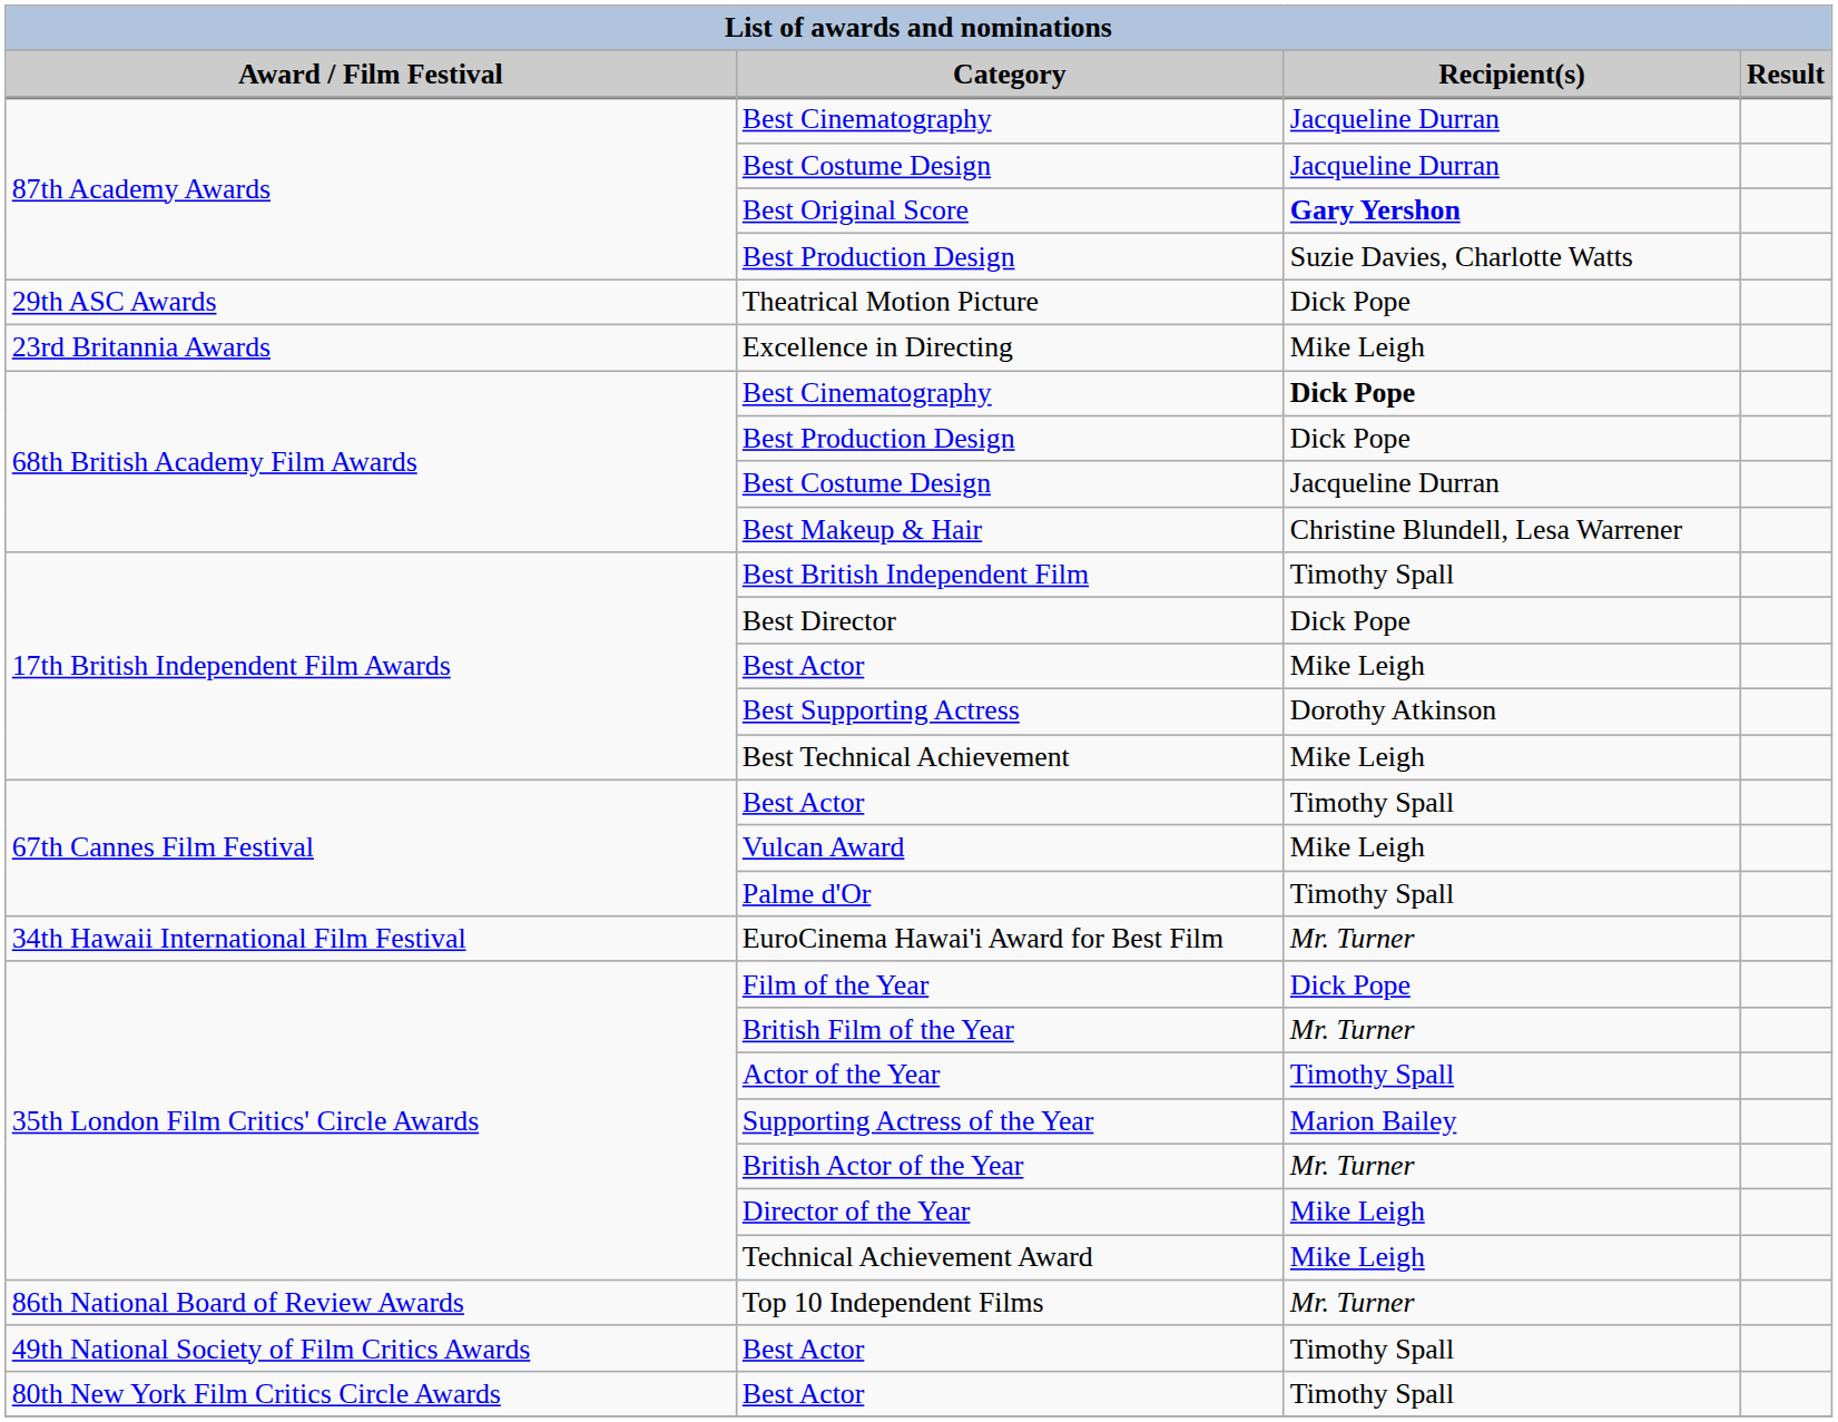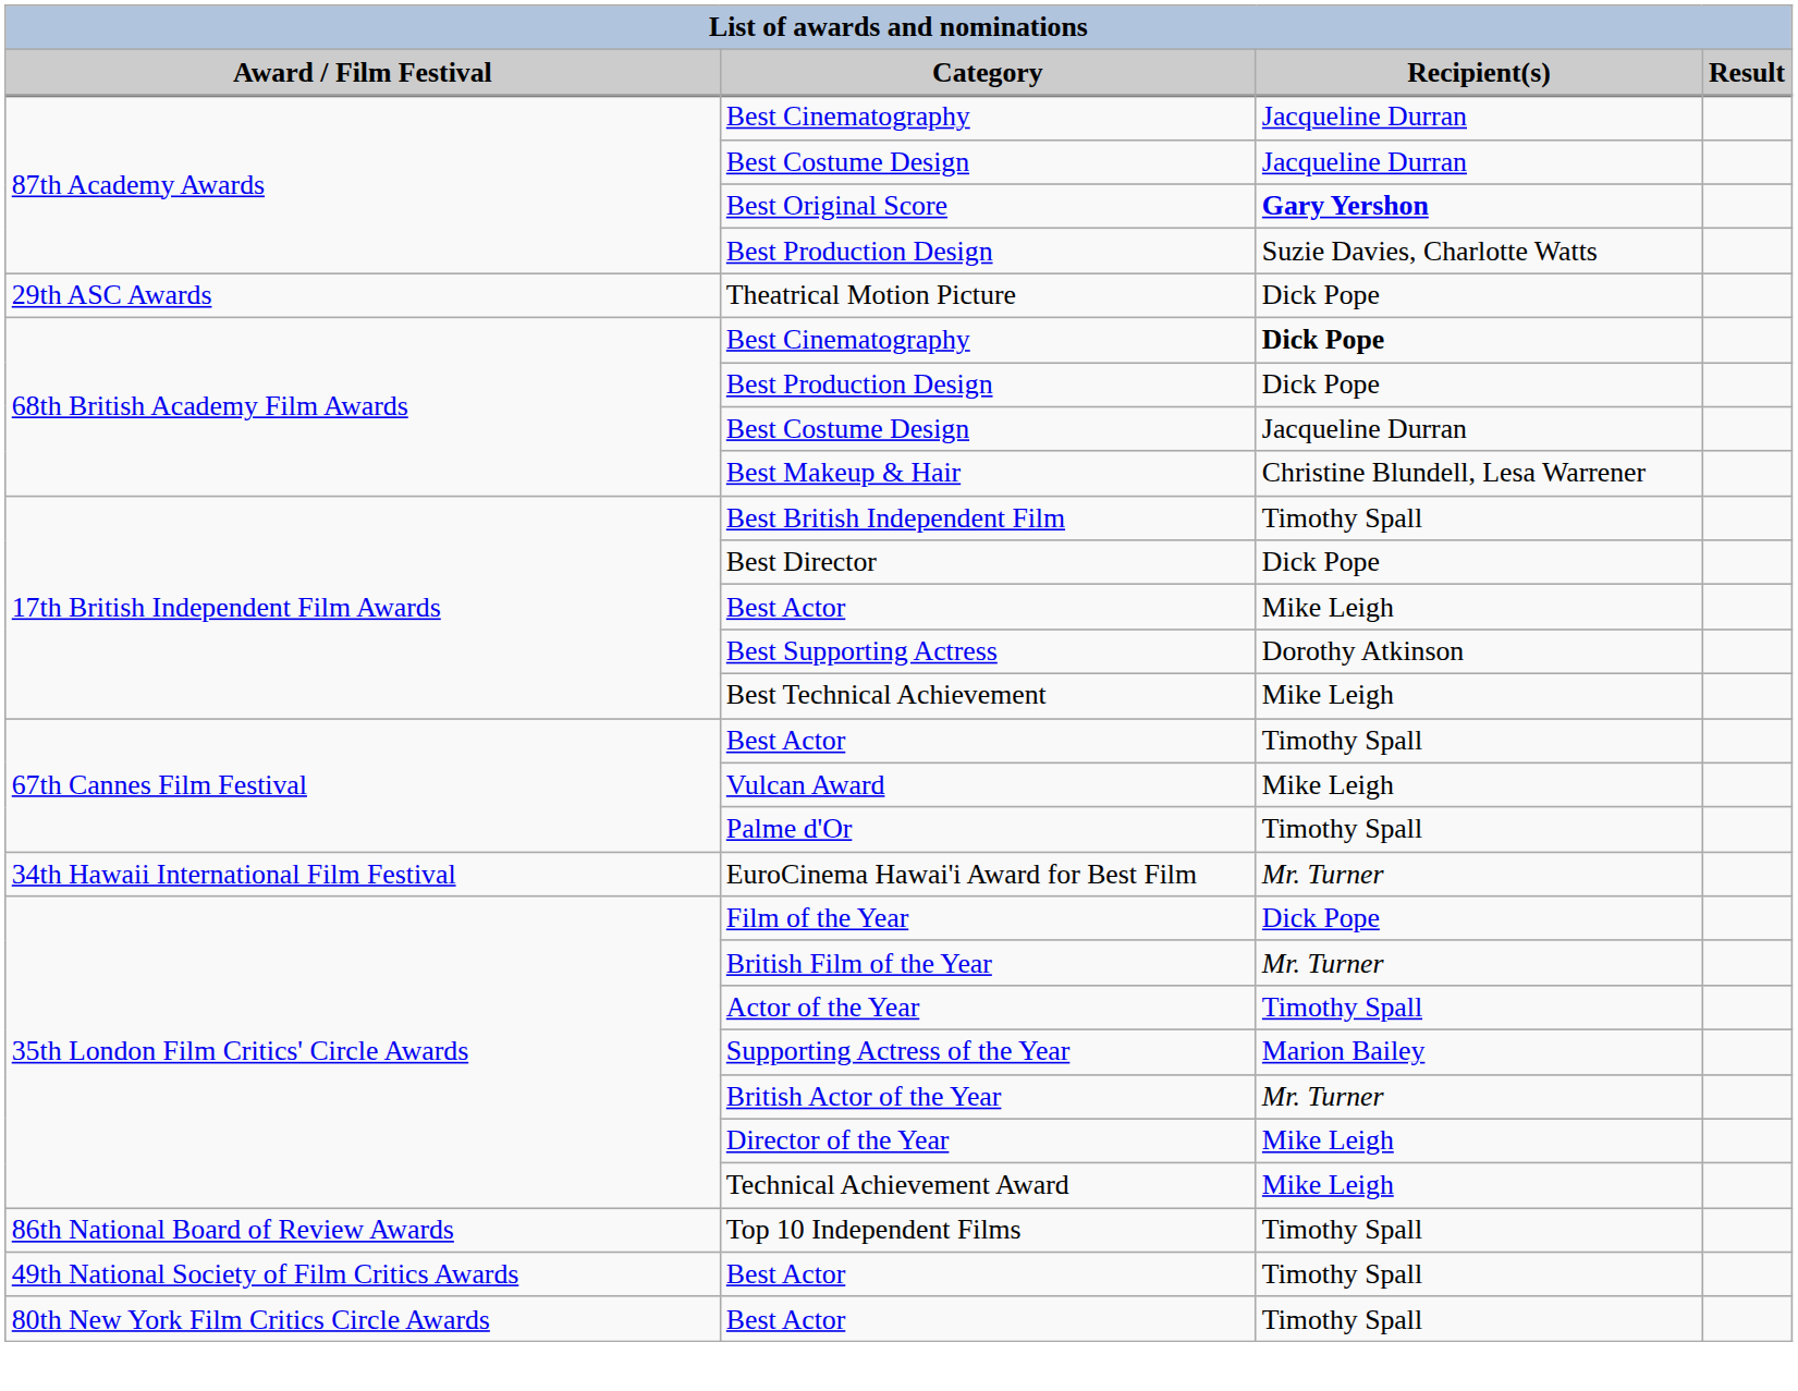 <table class="wikitable">
 <tr style="text-align:center;">
 <th colspan=4 style="background:#B0C4DE;">List of awards and nominations</th>
 </tr>
 <tr style="text-align:center;">
 <th style="background:#ccc;" width="40%">Award / Film Festival</th>
 <th style="background:#ccc;" width="30%">Category</th>
 <th style="background:#ccc;" width="25%">Recipient(s)</th>
 <th style="background:#ccc;" width="15%">Result</th>
 </tr>
 <tr style="border-top:2px solid gray;">
 </tr>
 <tr>
 <td rowspan="4"><a href='#'>87th Academy Awards</a></td>
 <td><a href='#'>Best Cinematography</a></td>
 <td><a href='#'>Jacqueline Durran</a></td>
 <td></td>
 </tr>
 <tr>
 <td><a href='#'>Best Costume Design</a></td>
 <td><a href='#'>Jacqueline Durran</a></td>
 <td></td>
 </tr>
 <tr>
 <td><a href='#'>Best Original Score</a></td>
 <td><strong><a href='#'>Gary Yershon</a></strong></td>
 <td></td>
 </tr>
 <tr>
 <td><a href='#'>Best Production Design</a></td>
 <td>Suzie Davies, Charlotte Watts</td>
 <td></td>
 </tr>
 <tr>
 <td><a href='#'>29th ASC Awards</a></td>
 <td>Theatrical Motion Picture</td>
 <td>Dick Pope</td>
-<td></td>
-</tr>
-<tr>
-<td rowspan=1><a href='#'>23rd Britannia Awards</a></td>
-<td>Excellence in Directing</td>
-<td>Mike Leigh</td>
 <td></td>
 </tr>
 <tr>
 <td rowspan="4"><a href='#'>68th British Academy Film Awards</a></td>
 <td><a href='#'>Best Cinematography</a></td>
 <td><strong>Dick Pope</strong></td>
 <td></td>
 </tr>
 <tr>
 <td><a href='#'>Best Production Design</a></td>
 <td>Dick Pope</td>
 <td></td>
 </tr>
 <tr>
 <td><a href='#'>Best Costume Design</a></td>
 <td>Jacqueline Durran</td>
 <td></td>
 </tr>
 <tr>
 <td><a href='#'>Best Makeup & Hair</a></td>
 <td>Christine Blundell, Lesa Warrener</td>
 <td></td>
 </tr>
 <tr>
 <td rowspan=5><a href='#'>17th British Independent Film Awards</a></td>
 <td><a href='#'>Best British Independent Film</a></td>
 <td>Timothy Spall</td>
 <td></td>
 </tr>
 <tr>
 <td>Best Director</td>
 <td>Dick Pope</td>
 <td></td>
 </tr>
 <tr>
 <td><a href='#'>Best Actor</a></td>
 <td>Mike Leigh</td>
 <td></td>
 </tr>
 <tr>
 <td><a href='#'>Best Supporting Actress</a></td>
 <td>Dorothy Atkinson</td>
 <td></td>
 </tr>
 <tr>
 <td>Best Technical Achievement</td>
 <td>Mike Leigh</td>
 <td></td>
 </tr>
 <tr>
 <td rowspan="3"><a href='#'>67th Cannes Film Festival</a></td>
 <td><a href='#'>Best Actor</a></td>
 <td>Timothy Spall</td>
 <td></td>
 </tr>
 <tr>
 <td><a href='#'>Vulcan Award</a></td>
 <td>Mike Leigh</td>
 <td></td>
 </tr>
 <tr>
 <td><a href='#'>Palme d'Or</a></td>
 <td>Timothy Spall</td>
 <td></td>
 </tr>
 <tr>
 <td rowspan="1"><a href='#'>34th Hawaii International Film Festival</a></td>
 <td>EuroCinema Hawai'i Award for Best Film</td>
 <td><em>Mr. Turner</em></td>
 <td></td>
 </tr>
 <tr>
 <td rowspan="7"><a href='#'>35th London Film Critics' Circle Awards</a></td>
 <td><a href='#'>Film of the Year</a></td>
 <td><a href='#'>Dick Pope</a></td>
 <td></td>
 </tr>
 <tr>
 <td><a href='#'>British Film of the Year</a></td>
 <td><em>Mr. Turner</em></td>
 <td></td>
 </tr>
 <tr>
 <td><a href='#'>Actor of the Year</a></td>
 <td><a href='#'>Timothy Spall</a></td>
 <td></td>
 </tr>
 <tr>
 <td><a href='#'>Supporting Actress of the Year</a></td>
 <td><a href='#'>Marion Bailey</a></td>
 <td></td>
 </tr>
 <tr>
 <td><a href='#'>British Actor of the Year</a></td>
 <td><em>Mr. Turner</em></td>
 <td></td>
 </tr>
 <tr>
 <td><a href='#'>Director of the Year</a></td>
 <td><a href='#'>Mike Leigh</a></td>
 <td></td>
 </tr>
 <tr>
 <td>Technical Achievement Award</td>
 <td><a href='#'>Mike Leigh</a></td>
 <td></td>
 </tr>
 <tr>
 <td rowspan="1"><a href='#'>86th National Board of Review Awards</a></td>
 <td>Top 10 Independent Films</td>
-<td><em>Mr. Turner</em></td>
+<td>Timothy Spall</td>
 <td></td>
 </tr>
 <tr>
 <td rowspan="1"><a href='#'>49th National Society of Film Critics Awards</a></td>
 <td><a href='#'>Best Actor</a></td>
 <td>Timothy Spall</td>
 <td></td>
 </tr>
 <tr>
 <td rowspan="1"><a href='#'>80th New York Film Critics Circle Awards</a></td>
 <td><a href='#'>Best Actor</a></td>
 <td>Timothy Spall</td>
 <td></td>
 </tr>
 <tr>
 </tr>
 </table>
